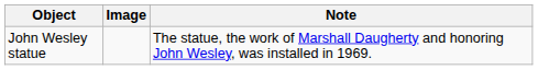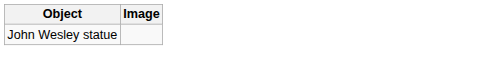 <table class="wikitable">
 <tr>
 <th>Object</th>
 <th>Image</th>
-<th>Note</th>
 </tr>
 <tr>
 <td>John Wesley statue</td>
 <td></td>
-<td>The statue, the work of <a href='#'>Marshall Daugherty</a> and honoring <a href='#'>John Wesley</a>, was installed in 1969.</td>
 </tr>
 </table>
